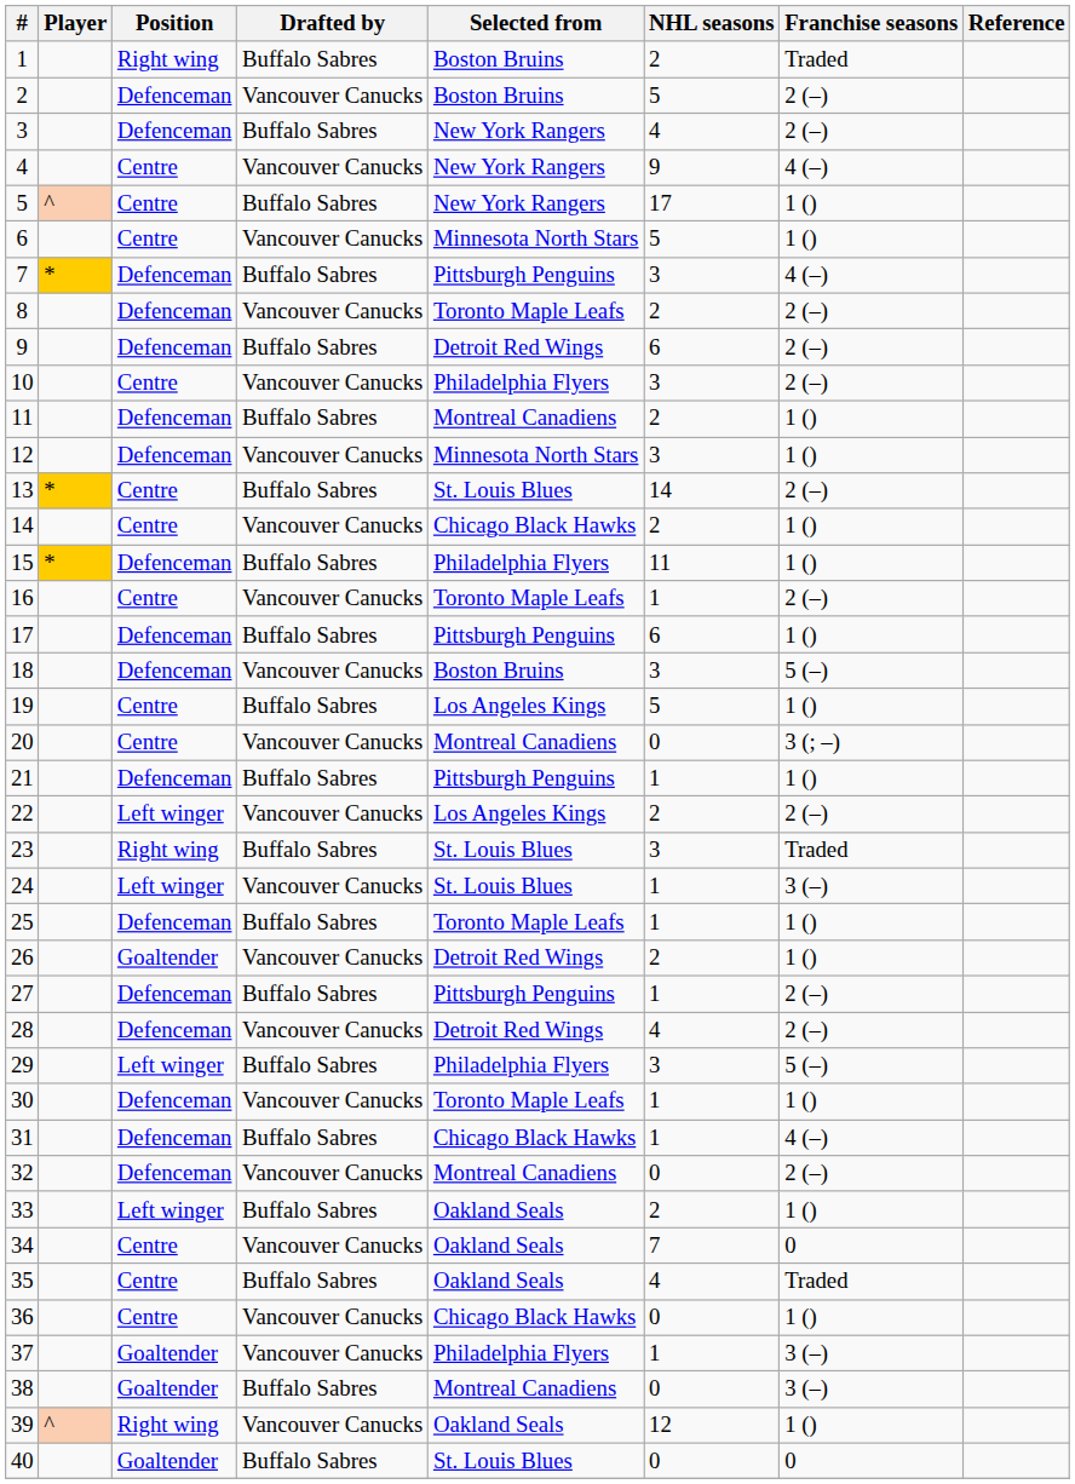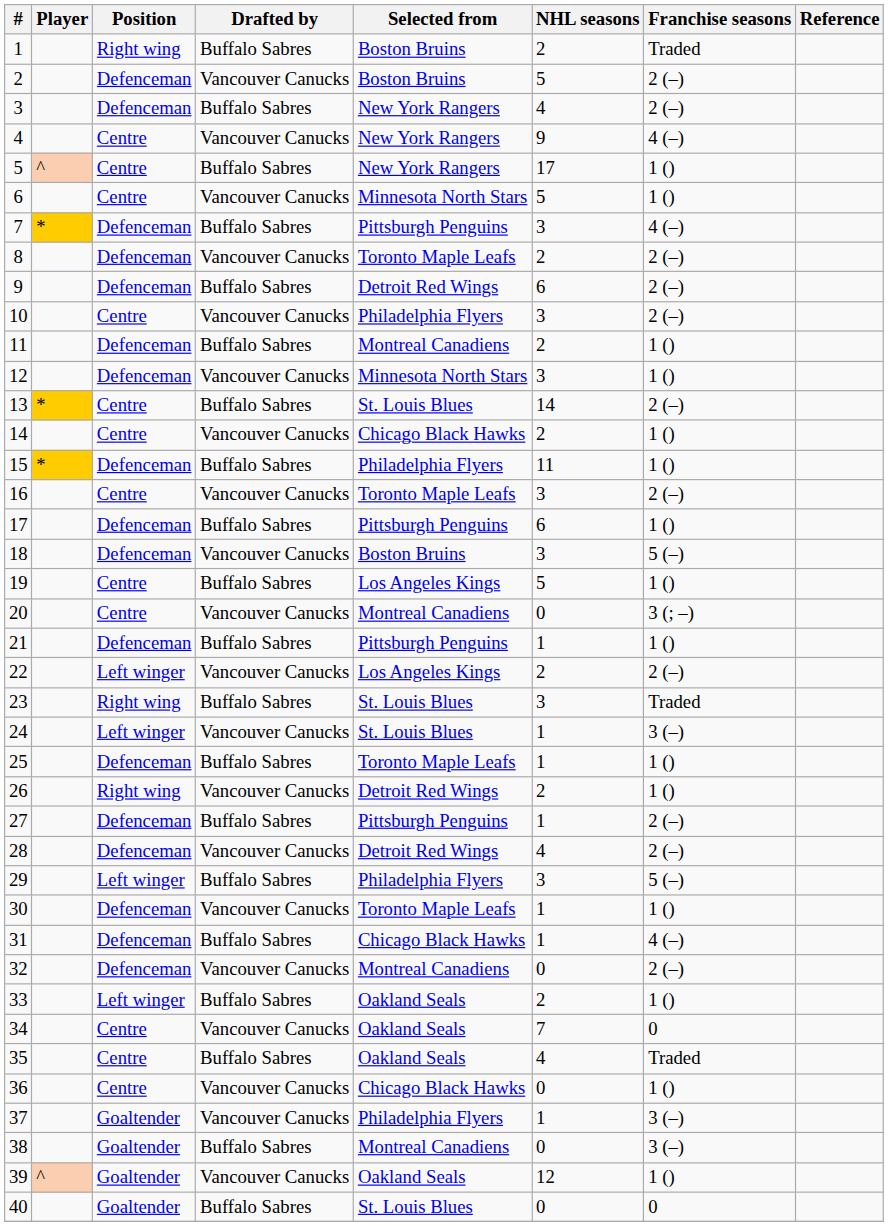 <table class="wikitable sortable">
 <tr>
 <th>#</th>
 <th>Player</th>
 <th>Position</th>
 <th>Drafted by</th>
 <th>Selected from</th>
 <th>NHL seasons</th>
 <th>Franchise seasons</th>
 <th class=unsortable>Reference</th>
 </tr>
 <tr>
 <td align=center>1</td>
 <td></td>
 <td><a href='#'>Right wing</a></td>
 <td>Buffalo Sabres</td>
 <td><a href='#'>Boston Bruins</a></td>
 <td>2</td>
 <td>Traded</td>
 <td align=center></td>
 </tr>
 <tr>
 <td align=center>2</td>
 <td></td>
 <td><a href='#'>Defenceman</a></td>
 <td>Vancouver Canucks</td>
 <td><a href='#'>Boston Bruins</a></td>
 <td>5</td>
 <td>2 (–)</td>
 <td align=center></td>
 </tr>
 <tr>
 <td align=center>3</td>
 <td></td>
 <td><a href='#'>Defenceman</a></td>
 <td>Buffalo Sabres</td>
 <td><a href='#'>New York Rangers</a></td>
 <td>4</td>
 <td>2 (–)</td>
 <td align=center></td>
 </tr>
 <tr>
 <td align=center>4</td>
 <td></td>
 <td><a href='#'>Centre</a></td>
 <td>Vancouver Canucks</td>
 <td><a href='#'>New York Rangers</a></td>
 <td>9</td>
 <td>4 (–)</td>
 <td align=center></td>
 </tr>
 <tr>
 <td align=center>5</td>
 <td bgcolor="#FBCEB1">^</td>
 <td><a href='#'>Centre</a></td>
 <td>Buffalo Sabres</td>
 <td><a href='#'>New York Rangers</a></td>
 <td>17</td>
 <td>1 ()</td>
 <td align=center></td>
 </tr>
 <tr>
 <td align=center>6</td>
 <td></td>
 <td><a href='#'>Centre</a></td>
 <td>Vancouver Canucks</td>
 <td><a href='#'>Minnesota North Stars</a></td>
 <td>5</td>
 <td>1 ()</td>
 <td align=center></td>
 </tr>
 <tr>
 <td align=center>7</td>
 <td bgcolor="#FFCC00">*</td>
 <td><a href='#'>Defenceman</a></td>
 <td>Buffalo Sabres</td>
 <td><a href='#'>Pittsburgh Penguins</a></td>
 <td>3</td>
 <td>4 (–)</td>
 <td align=center></td>
 </tr>
 <tr>
 <td align=center>8</td>
 <td></td>
 <td><a href='#'>Defenceman</a></td>
 <td>Vancouver Canucks</td>
 <td><a href='#'>Toronto Maple Leafs</a></td>
 <td>2</td>
 <td>2 (–)</td>
 <td align=center></td>
 </tr>
 <tr>
 <td align=center>9</td>
 <td></td>
 <td><a href='#'>Defenceman</a></td>
 <td>Buffalo Sabres</td>
 <td><a href='#'>Detroit Red Wings</a></td>
 <td>6</td>
 <td>2 (–)</td>
 <td align=center></td>
 </tr>
 <tr>
 <td align=center>10</td>
 <td></td>
 <td><a href='#'>Centre</a></td>
 <td>Vancouver Canucks</td>
 <td><a href='#'>Philadelphia Flyers</a></td>
 <td>3</td>
 <td>2 (–)</td>
 <td align=center></td>
 </tr>
 <tr>
 <td align=center>11</td>
 <td></td>
 <td><a href='#'>Defenceman</a></td>
 <td>Buffalo Sabres</td>
 <td><a href='#'>Montreal Canadiens</a></td>
 <td>2</td>
 <td>1 ()</td>
 <td align=center></td>
 </tr>
 <tr>
 <td align=center>12</td>
 <td></td>
 <td><a href='#'>Defenceman</a></td>
 <td>Vancouver Canucks</td>
 <td><a href='#'>Minnesota North Stars</a></td>
 <td>3</td>
 <td>1 ()</td>
 <td align=center></td>
 </tr>
 <tr>
 <td align=center>13</td>
 <td bgcolor="#FFCC00">*</td>
 <td><a href='#'>Centre</a></td>
 <td>Buffalo Sabres</td>
 <td><a href='#'>St. Louis Blues</a></td>
 <td>14</td>
 <td>2 (–)</td>
 <td align=center></td>
 </tr>
 <tr>
 <td align=center>14</td>
 <td></td>
 <td><a href='#'>Centre</a></td>
 <td>Vancouver Canucks</td>
 <td><a href='#'>Chicago Black Hawks</a></td>
 <td>2</td>
 <td>1 ()</td>
 <td align=center></td>
 </tr>
 <tr>
 <td align=center>15</td>
 <td bgcolor="#FFCC00">*</td>
 <td><a href='#'>Defenceman</a></td>
 <td>Buffalo Sabres</td>
 <td><a href='#'>Philadelphia Flyers</a></td>
 <td>11</td>
 <td>1 ()</td>
 <td align=center></td>
 </tr>
 <tr>
 <td align=center>16</td>
 <td></td>
 <td><a href='#'>Centre</a></td>
 <td>Vancouver Canucks</td>
 <td><a href='#'>Toronto Maple Leafs</a></td>
-<td>1</td>
+<td>3</td>
 <td>2 (–)</td>
 <td align=center></td>
 </tr>
 <tr>
 <td align=center>17</td>
 <td></td>
 <td><a href='#'>Defenceman</a></td>
 <td>Buffalo Sabres</td>
 <td><a href='#'>Pittsburgh Penguins</a></td>
 <td>6</td>
 <td>1 ()</td>
 <td align=center></td>
 </tr>
 <tr>
 <td align=center>18</td>
 <td></td>
 <td><a href='#'>Defenceman</a></td>
 <td>Vancouver Canucks</td>
 <td><a href='#'>Boston Bruins</a></td>
 <td>3</td>
 <td>5 (–)</td>
 <td align=center></td>
 </tr>
 <tr>
 <td align=center>19</td>
 <td></td>
 <td><a href='#'>Centre</a></td>
 <td>Buffalo Sabres</td>
 <td><a href='#'>Los Angeles Kings</a></td>
 <td>5</td>
 <td>1 ()</td>
 <td align=center></td>
 </tr>
 <tr>
 <td align=center>20</td>
 <td></td>
 <td><a href='#'>Centre</a></td>
 <td>Vancouver Canucks</td>
 <td><a href='#'>Montreal Canadiens</a></td>
 <td>0</td>
 <td>3 (; –)</td>
 <td align=center></td>
 </tr>
 <tr>
 <td align=center>21</td>
 <td></td>
 <td><a href='#'>Defenceman</a></td>
 <td>Buffalo Sabres</td>
 <td><a href='#'>Pittsburgh Penguins</a></td>
 <td>1</td>
 <td>1 ()</td>
 <td align=center></td>
 </tr>
 <tr>
 <td align=center>22</td>
 <td></td>
 <td><a href='#'>Left winger</a></td>
 <td>Vancouver Canucks</td>
 <td><a href='#'>Los Angeles Kings</a></td>
 <td>2</td>
 <td>2 (–)</td>
 <td align=center></td>
 </tr>
 <tr>
 <td align=center>23</td>
 <td></td>
 <td><a href='#'>Right wing</a></td>
 <td>Buffalo Sabres</td>
 <td><a href='#'>St. Louis Blues</a></td>
 <td>3</td>
 <td>Traded</td>
 <td align=center></td>
 </tr>
 <tr>
 <td align=center>24</td>
 <td></td>
 <td><a href='#'>Left winger</a></td>
 <td>Vancouver Canucks</td>
 <td><a href='#'>St. Louis Blues</a></td>
 <td>1</td>
 <td>3 (–)</td>
 <td align=center></td>
 </tr>
 <tr>
 <td align=center>25</td>
 <td></td>
 <td><a href='#'>Defenceman</a></td>
 <td>Buffalo Sabres</td>
 <td><a href='#'>Toronto Maple Leafs</a></td>
 <td>1</td>
 <td>1 ()</td>
 <td align=center></td>
 </tr>
 <tr>
 <td align=center>26</td>
 <td></td>
-<td><a href='#'>Goaltender</a></td>
+<td><a href='#'>Right wing</a></td>
 <td>Vancouver Canucks</td>
 <td><a href='#'>Detroit Red Wings</a></td>
 <td>2</td>
 <td>1 ()</td>
 <td align=center></td>
 </tr>
 <tr>
 <td align=center>27</td>
 <td></td>
 <td><a href='#'>Defenceman</a></td>
 <td>Buffalo Sabres</td>
 <td><a href='#'>Pittsburgh Penguins</a></td>
 <td>1</td>
 <td>2 (–)</td>
 <td align=center></td>
 </tr>
 <tr>
 <td align=center>28</td>
 <td></td>
 <td><a href='#'>Defenceman</a></td>
 <td>Vancouver Canucks</td>
 <td><a href='#'>Detroit Red Wings</a></td>
 <td>4</td>
 <td>2 (–)</td>
 <td align=center></td>
 </tr>
 <tr>
 <td align=center>29</td>
 <td></td>
 <td><a href='#'>Left winger</a></td>
 <td>Buffalo Sabres</td>
 <td><a href='#'>Philadelphia Flyers</a></td>
 <td>3</td>
 <td>5 (–)</td>
 <td align=center></td>
 </tr>
 <tr>
 <td align=center>30</td>
 <td></td>
 <td><a href='#'>Defenceman</a></td>
 <td>Vancouver Canucks</td>
 <td><a href='#'>Toronto Maple Leafs</a></td>
 <td>1</td>
 <td>1 ()</td>
 <td align=center></td>
 </tr>
 <tr>
 <td align=center>31</td>
 <td></td>
 <td><a href='#'>Defenceman</a></td>
 <td>Buffalo Sabres</td>
 <td><a href='#'>Chicago Black Hawks</a></td>
 <td>1</td>
 <td>4 (–)</td>
 <td align=center></td>
 </tr>
 <tr>
 <td align=center>32</td>
 <td></td>
 <td><a href='#'>Defenceman</a></td>
 <td>Vancouver Canucks</td>
 <td><a href='#'>Montreal Canadiens</a></td>
 <td>0</td>
 <td>2 (–)</td>
 <td align=center></td>
 </tr>
 <tr>
 <td align=center>33</td>
 <td></td>
 <td><a href='#'>Left winger</a></td>
 <td>Buffalo Sabres</td>
 <td><a href='#'>Oakland Seals</a></td>
 <td>2</td>
 <td>1 ()</td>
 <td align=center></td>
 </tr>
 <tr>
 <td align=center>34</td>
 <td></td>
 <td><a href='#'>Centre</a></td>
 <td>Vancouver Canucks</td>
 <td><a href='#'>Oakland Seals</a></td>
 <td>7</td>
 <td>0</td>
 <td align=center></td>
 </tr>
 <tr>
 <td align=center>35</td>
 <td></td>
 <td><a href='#'>Centre</a></td>
 <td>Buffalo Sabres</td>
 <td><a href='#'>Oakland Seals</a></td>
 <td>4</td>
 <td>Traded</td>
 <td align=center></td>
 </tr>
 <tr>
 <td align=center>36</td>
 <td></td>
 <td><a href='#'>Centre</a></td>
 <td>Vancouver Canucks</td>
 <td><a href='#'>Chicago Black Hawks</a></td>
 <td>0</td>
 <td>1 ()</td>
 <td align=center></td>
 </tr>
 <tr>
 <td align=center>37</td>
 <td></td>
 <td><a href='#'>Goaltender</a></td>
 <td>Vancouver Canucks</td>
 <td><a href='#'>Philadelphia Flyers</a></td>
 <td>1</td>
 <td>3 (–)</td>
 <td align=center></td>
 </tr>
 <tr>
 <td align=center>38</td>
 <td></td>
 <td><a href='#'>Goaltender</a></td>
 <td>Buffalo Sabres</td>
 <td><a href='#'>Montreal Canadiens</a></td>
 <td>0</td>
 <td>3 (–)</td>
 <td align=center></td>
 </tr>
 <tr>
 <td align=center>39</td>
 <td bgcolor="#FBCEB1">^</td>
-<td><a href='#'>Right wing</a></td>
+<td><a href='#'>Goaltender</a></td>
 <td>Vancouver Canucks</td>
 <td><a href='#'>Oakland Seals</a></td>
 <td>12</td>
 <td>1 ()</td>
 <td align=center></td>
 </tr>
 <tr>
 <td align=center>40</td>
 <td></td>
 <td><a href='#'>Goaltender</a></td>
 <td>Buffalo Sabres</td>
 <td><a href='#'>St. Louis Blues</a></td>
 <td>0</td>
 <td>0</td>
 <td align=center></td>
 </tr>
 <tr>
 </tr>
 </table>
